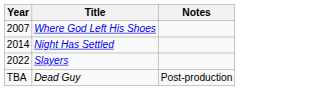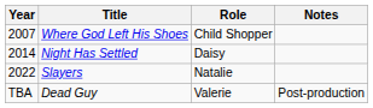 <table class="wikitable sortable">
 <tr>
 <th>Year</th>
 <th>Title</th>
+<th>Role</th>
 <th class="unsortable">Notes</th>
 </tr>
 <tr>
 <td>2007</td>
 <td><em><a href='#'>Where God Left His Shoes</a></em></td>
+<td>Child Shopper</td>
 <td></td>
 </tr>
 <tr>
 <td>2014</td>
 <td><em><a href='#'>Night Has Settled</a></em></td>
+<td>Daisy</td>
 <td></td>
 </tr>
 <tr>
 <td>2022</td>
 <td><em><a href='#'>Slayers</a></em></td>
+<td>Natalie</td>
 <td></td>
 </tr>
 <tr>
 <td>TBA</td>
 <td><em>Dead Guy</em></td>
+<td>Valerie</td>
 <td>Post-production</td>
 </tr>
 </table>
